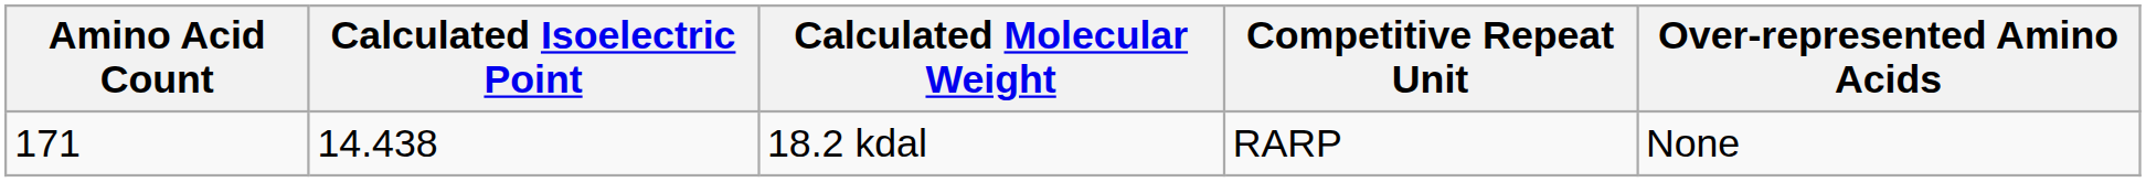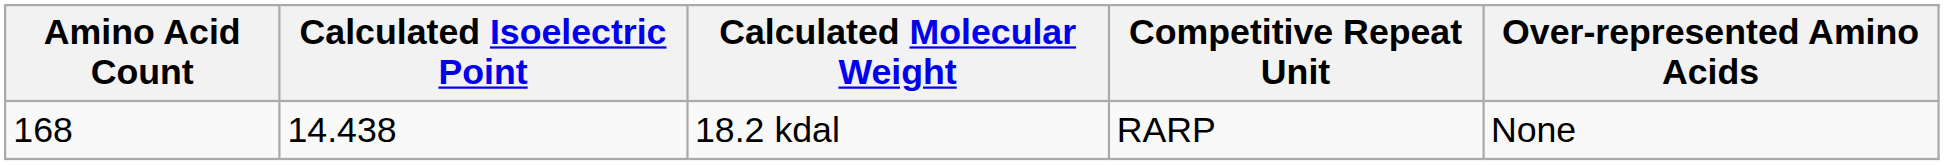 <table class="wikitable">
 <tr>
 <th>Amino Acid Count</th>
 <th>Calculated <a href='#'>Isoelectric Point</a></th>
 <th>Calculated <a href='#'>Molecular Weight</a></th>
 <th>Competitive Repeat Unit</th>
 <th>Over-represented Amino Acids</th>
 </tr>
 <tr>
-<td>171</td>
+<td>168</td>
 <td>14.438</td>
 <td>18.2 kdal</td>
 <td>RARP</td>
 <td>None</td>
 </tr>
 </table>
